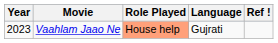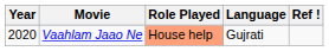 <table class="wikitable sortable plainrowheaders">
 <tr style="background:#b0c4de;">
 <th>Year</th>
 <th>Movie</th>
 <th>Role Played</th>
 <th>Language</th>
 <th>Ref !</th>
 </tr>
 <tr>
-<td>2023</td>
+<td>2020</td>
 <td><em><a href='#'>Vaahlam Jaao Ne</a></em></td>
 <td style="background: lightsalmon;">House help</td>
 <td>Gujrati</td>
 <td></td>
 </tr>
 </table>
